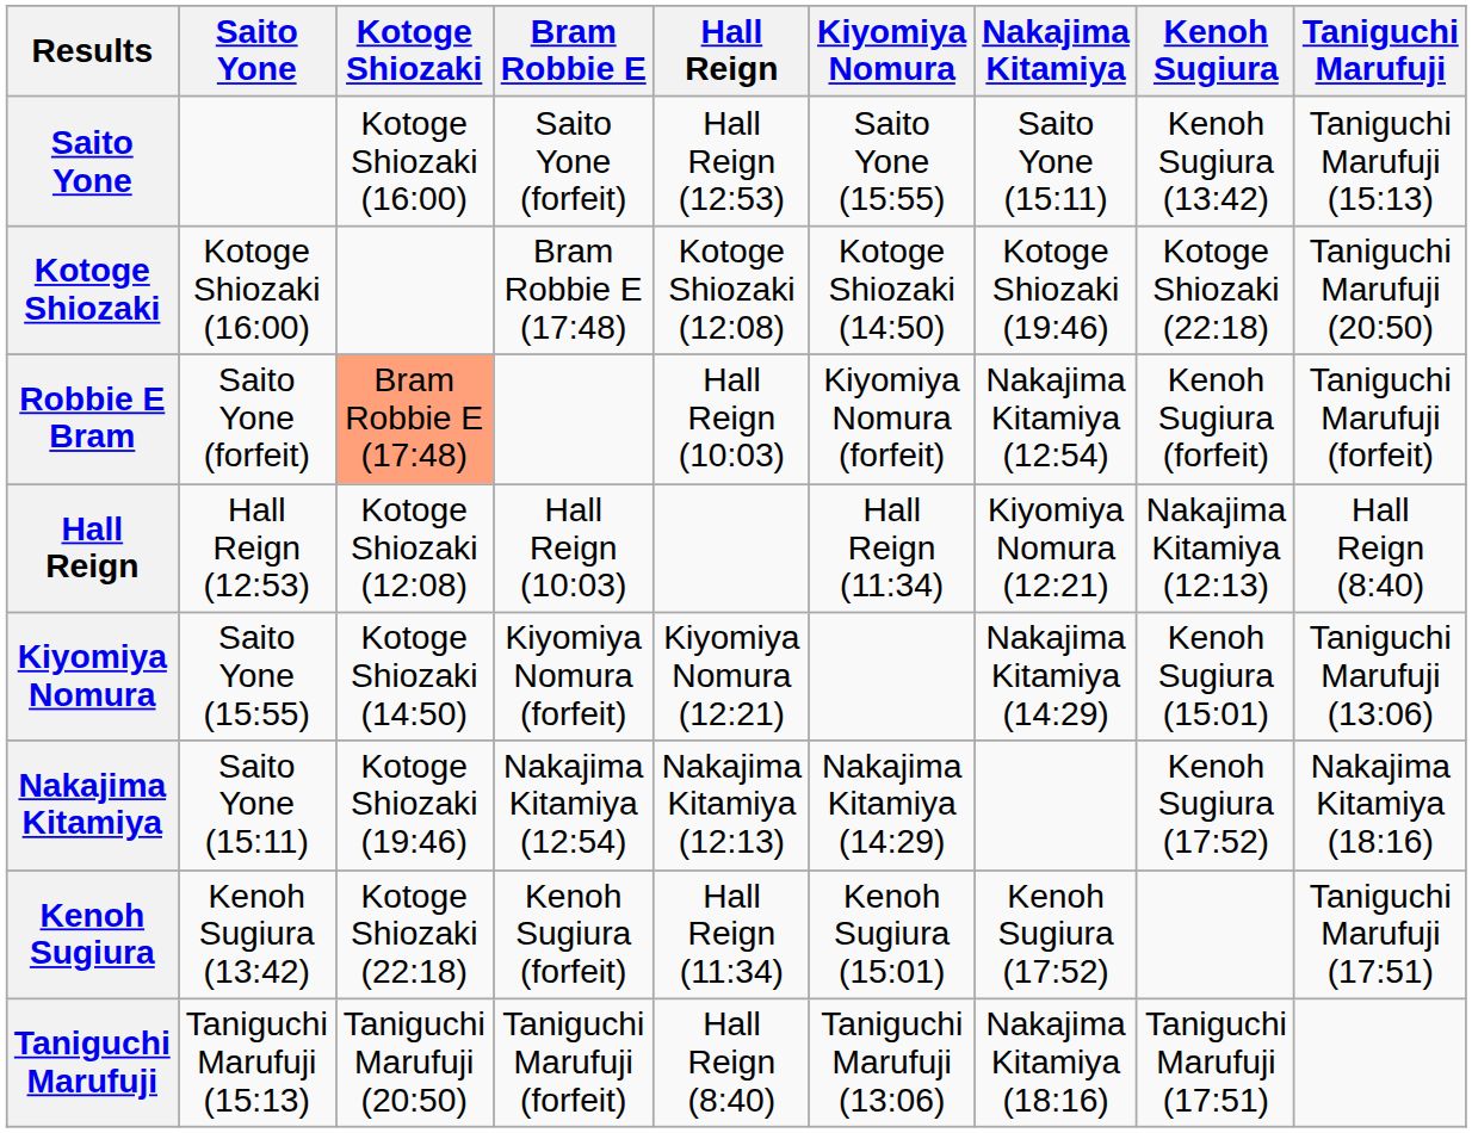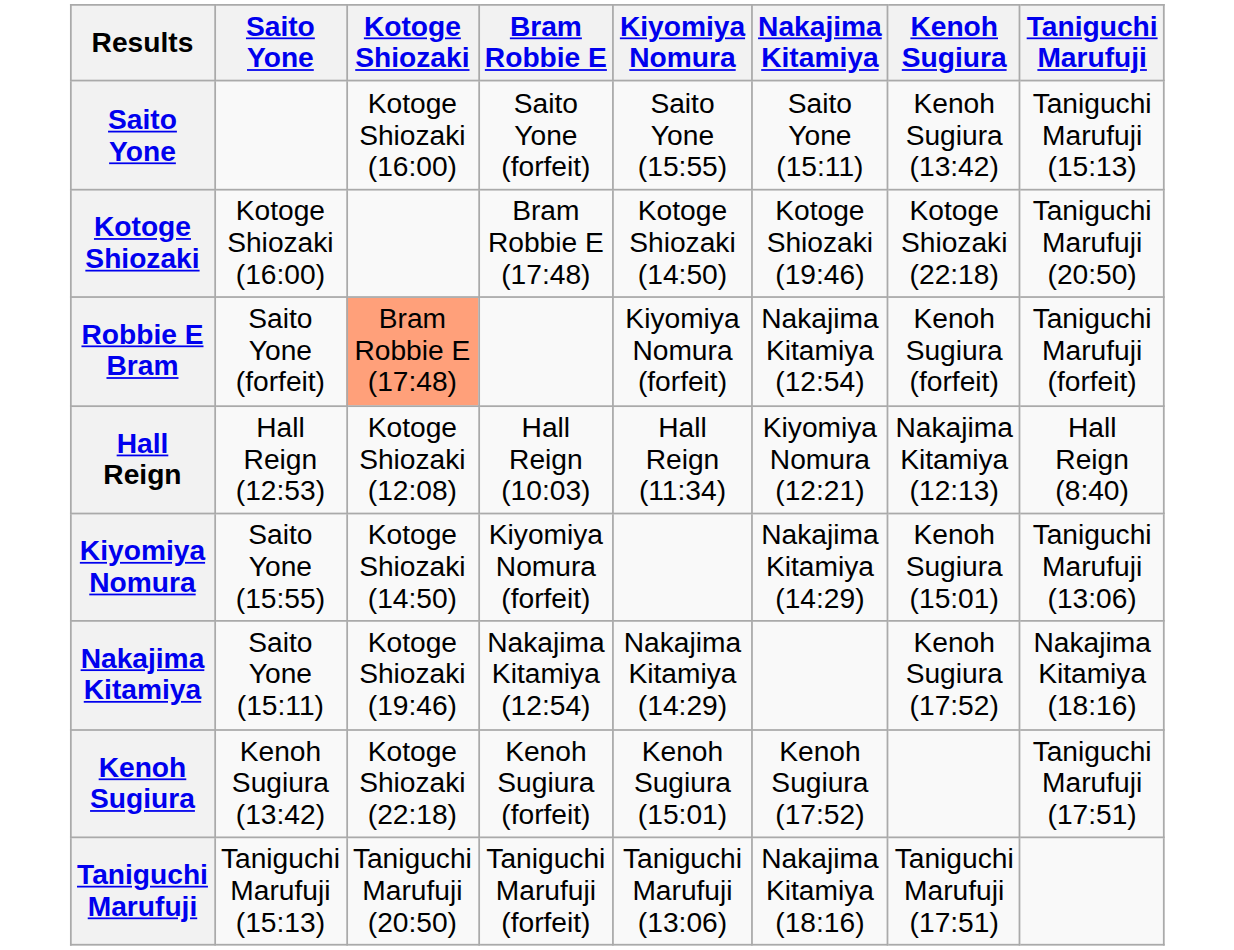 <table class="wikitable" style="margin: 1em auto 1em auto;text-align:center">
 <tr>
 <th>Results</th>
 <th><a href='#'>Saito</a><br><a href='#'>Yone</a></th>
 <th><a href='#'>Kotoge</a><br><a href='#'>Shiozaki</a></th>
 <th><a href='#'>Bram</a><br><a href='#'>Robbie E</a></th>
-<th><a href='#'>Hall</a><br>Reign</th>
 <th><a href='#'>Kiyomiya</a><br><a href='#'>Nomura</a></th>
 <th><a href='#'>Nakajima</a><br><a href='#'>Kitamiya</a></th>
 <th><a href='#'>Kenoh</a><br><a href='#'>Sugiura</a></th>
 <th><a href='#'>Taniguchi</a><br><a href='#'>Marufuji</a></th>
 </tr>
 <tr>
 <th><a href='#'>Saito</a><br><a href='#'>Yone</a></th>
 <td></td>
 <td>Kotoge<br>Shiozaki<br>(16:00)</td>
 <td>Saito<br>Yone<br>(forfeit)</td>
-<td>Hall<br>Reign<br>(12:53)</td>
 <td>Saito<br>Yone<br>(15:55)</td>
 <td>Saito<br>Yone<br>(15:11)</td>
 <td>Kenoh<br>Sugiura<br>(13:42)</td>
 <td>Taniguchi<br>Marufuji<br>(15:13)</td>
 </tr>
 <tr>
 <th><a href='#'>Kotoge</a><br><a href='#'>Shiozaki</a></th>
 <td>Kotoge<br>Shiozaki<br>(16:00)</td>
 <td></td>
 <td>Bram<br>Robbie E<br>(17:48)</td>
-<td>Kotoge<br>Shiozaki<br>(12:08)</td>
 <td>Kotoge<br>Shiozaki<br>(14:50)</td>
 <td>Kotoge<br>Shiozaki<br>(19:46)</td>
 <td>Kotoge<br>Shiozaki<br>(22:18)</td>
 <td>Taniguchi<br>Marufuji<br>(20:50)</td>
 </tr>
 <tr>
 <th><a href='#'>Robbie E</a><br><a href='#'>Bram</a></th>
 <td>Saito<br>Yone<br>(forfeit)</td>
 <td style="background: lightsalmon;">Bram<br>Robbie E<br>(17:48)</td>
 <td></td>
-<td>Hall<br>Reign<br>(10:03)</td>
 <td>Kiyomiya<br>Nomura<br>(forfeit)</td>
 <td>Nakajima<br>Kitamiya<br>(12:54)</td>
 <td>Kenoh<br>Sugiura<br>(forfeit)</td>
 <td>Taniguchi<br>Marufuji<br>(forfeit)</td>
 </tr>
 <tr>
 <th><a href='#'>Hall</a><br>Reign</th>
 <td>Hall<br>Reign<br>(12:53)</td>
 <td>Kotoge<br>Shiozaki<br>(12:08)</td>
 <td>Hall<br>Reign<br>(10:03)</td>
-<td></td>
 <td>Hall<br>Reign<br>(11:34)</td>
 <td>Kiyomiya<br>Nomura<br>(12:21)</td>
 <td>Nakajima<br>Kitamiya<br>(12:13)</td>
 <td>Hall<br>Reign<br>(8:40)</td>
 </tr>
 <tr>
 <th><a href='#'>Kiyomiya</a><br><a href='#'>Nomura</a></th>
 <td>Saito<br>Yone<br>(15:55)</td>
 <td>Kotoge<br>Shiozaki<br>(14:50)</td>
 <td>Kiyomiya<br>Nomura<br>(forfeit)</td>
-<td>Kiyomiya<br>Nomura<br>(12:21)</td>
 <td></td>
 <td>Nakajima<br>Kitamiya<br>(14:29)</td>
 <td>Kenoh<br>Sugiura<br>(15:01)</td>
 <td>Taniguchi<br>Marufuji<br>(13:06)</td>
 </tr>
 <tr>
 <th><a href='#'>Nakajima</a><br><a href='#'>Kitamiya</a></th>
 <td>Saito<br>Yone<br>(15:11)</td>
 <td>Kotoge<br>Shiozaki<br>(19:46)</td>
 <td>Nakajima<br>Kitamiya<br>(12:54)</td>
-<td>Nakajima<br>Kitamiya<br>(12:13)</td>
 <td>Nakajima<br>Kitamiya<br>(14:29)</td>
 <td></td>
 <td>Kenoh<br>Sugiura<br>(17:52)</td>
 <td>Nakajima<br>Kitamiya<br>(18:16)</td>
 </tr>
 <tr>
 <th><a href='#'>Kenoh</a><br><a href='#'>Sugiura</a></th>
 <td>Kenoh<br>Sugiura<br>(13:42)</td>
 <td>Kotoge<br>Shiozaki<br>(22:18)</td>
 <td>Kenoh<br>Sugiura<br>(forfeit)</td>
-<td>Hall<br>Reign<br>(11:34)</td>
 <td>Kenoh<br>Sugiura<br>(15:01)</td>
 <td>Kenoh<br>Sugiura<br>(17:52)</td>
 <td></td>
 <td>Taniguchi<br>Marufuji<br>(17:51)</td>
 </tr>
 <tr>
 <th><a href='#'>Taniguchi</a><br><a href='#'>Marufuji</a></th>
 <td>Taniguchi<br>Marufuji<br>(15:13)</td>
 <td>Taniguchi<br>Marufuji<br>(20:50)</td>
 <td>Taniguchi<br>Marufuji<br>(forfeit)</td>
-<td>Hall<br>Reign<br>(8:40)</td>
 <td>Taniguchi<br>Marufuji<br>(13:06)</td>
 <td>Nakajima<br>Kitamiya<br>(18:16)</td>
 <td>Taniguchi<br>Marufuji<br>(17:51)</td>
 <td></td>
 </tr>
 </table>
